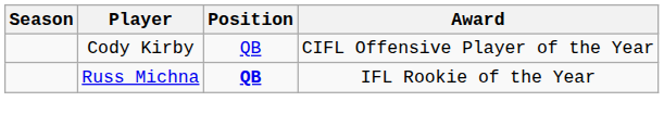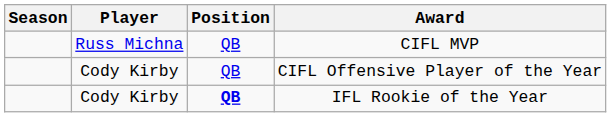 <table class="wikitable" style="text-align:center">
 <tr bgcolor="#efefef">
 <th>Season</th>
 <th>Player</th>
 <th>Position</th>
 <th>Award</th>
 </tr>
 <tr>
 <td></td>
+<td><a href='#'>Russ Michna</a></td>
+<td><a href='#'>QB</a></td>
+<td>CIFL MVP</td>
+</tr>
+<tr>
+<td></td>
 <td>Cody Kirby</td>
 <td><a href='#'>QB</a></td>
 <td>CIFL Offensive Player of the Year</td>
 </tr>
 <tr>
 <td></td>
-<td><a href='#'>Russ Michna</a></td>
+<td>Cody Kirby</td>
 <td><strong><a href='#'>QB</a></strong></td>
 <td>IFL Rookie of the Year</td>
 </tr>
 </table>
